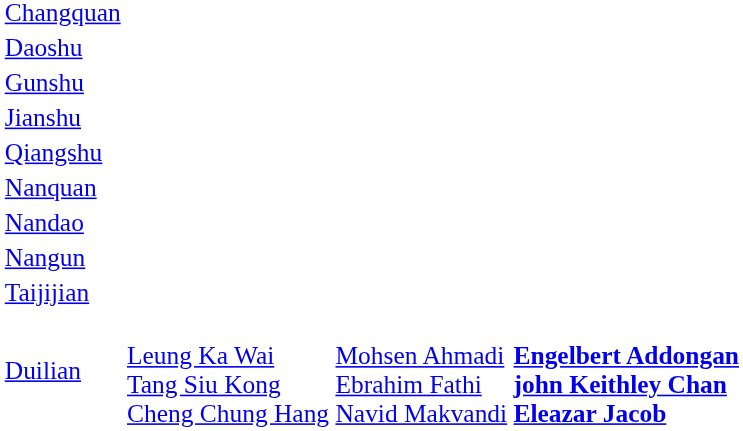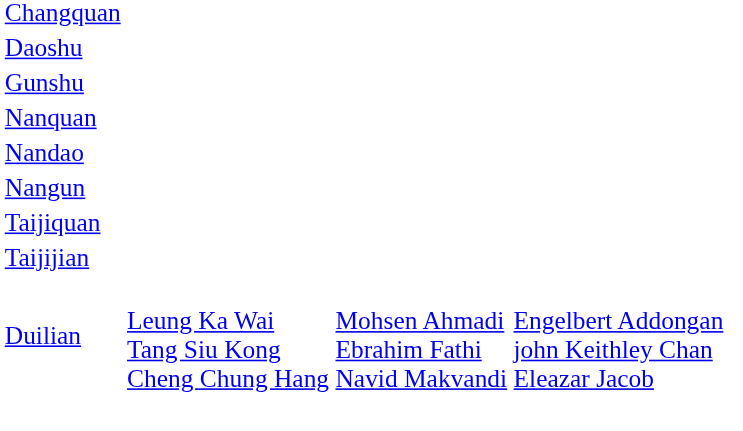 <table>
 <tr>
 <td><a href='#'>Changquan</a></td>
 <td></td>
 <td></td>
 <td></td>
 </tr>
 <tr>
 <td><a href='#'>Daoshu</a></td>
 <td></td>
 <td></td>
 <td></td>
 </tr>
 <tr>
 <td><a href='#'>Gunshu</a></td>
-<td></td>
-<td></td>
-<td></td>
-</tr>
-<tr>
-<td><a href='#'>Jianshu</a></td>
-<td></td>
-<td></td>
-<td></td>
-</tr>
-<tr>
-<td><a href='#'>Qiangshu</a></td>
 <td></td>
 <td></td>
 <td></td>
 </tr>
 <tr>
 <td><a href='#'>Nanquan</a></td>
 <td></td>
 <td></td>
 <td><br></td>
 </tr>
 <tr>
 <td><a href='#'>Nandao</a></td>
 <td></td>
 <td></td>
 <td></td>
 </tr>
 <tr>
 <td><a href='#'>Nangun</a></td>
 <td></td>
 <td></td>
 <td></td>
 </tr>
 <tr>
+<td><a href='#'>Taijiquan</a></td>
+<td></td>
+<td></td>
+<td></td>
+</tr>
+<tr>
 <td><a href='#'>Taijijian</a></td>
 <td></td>
 <td></td>
 <td></td>
 </tr>
 <tr>
 <td><a href='#'>Duilian</a></td>
 <td><br><a href='#'>Leung Ka Wai</a><br><a href='#'>Tang Siu Kong</a><br><a href='#'>Cheng Chung Hang</a></td>
 <td><br><a href='#'>Mohsen Ahmadi</a><br><a href='#'>Ebrahim Fathi</a><br><a href='#'>Navid Makvandi</a></td>
-<td><strong><br><a href='#'>Engelbert Addongan</a><br><a href='#'>john Keithley Chan</a><br><a href='#'>Eleazar Jacob</a></strong></td>
+<td><br><a href='#'>Engelbert Addongan</a><br><a href='#'>john Keithley Chan</a><br><a href='#'>Eleazar Jacob</a></td>
 </tr>
 </table>
